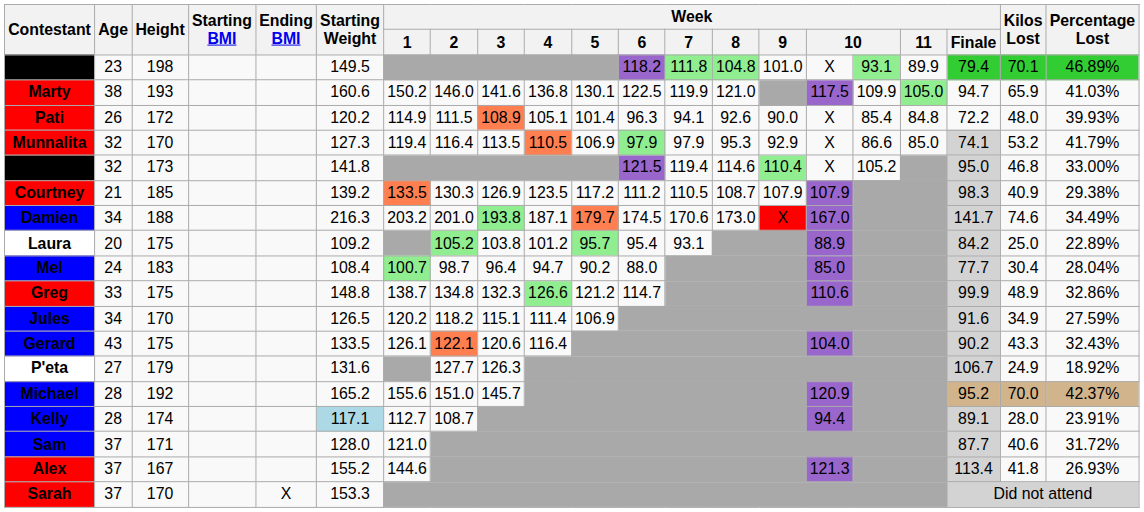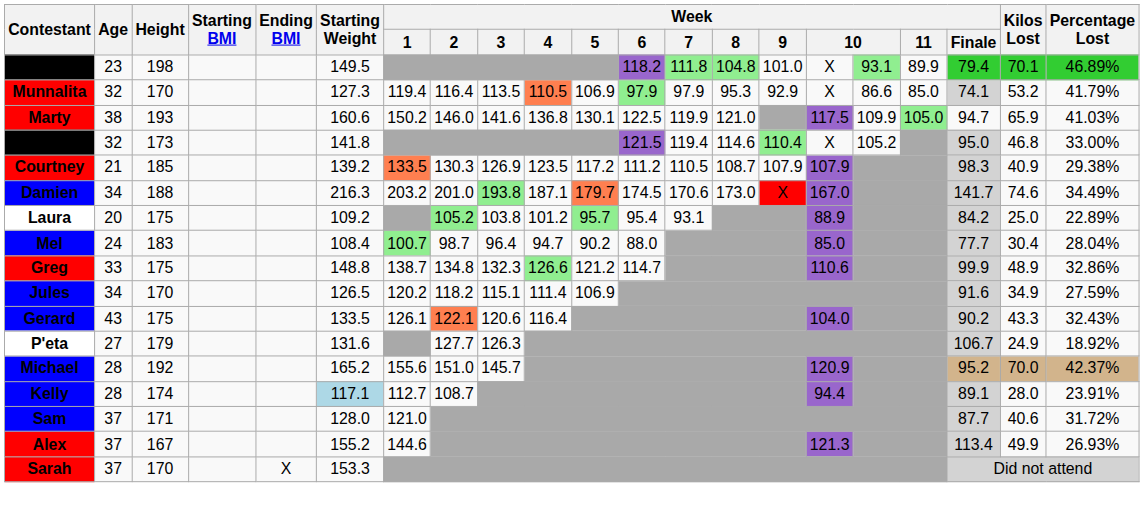 <table class="wikitable" style="text-align:center" align="center">
 <tr>
 <th rowspan=2>Contestant</th>
 <th rowspan="2">Age</th>
 <th rowspan="2">Height</th>
 <th rowspan="2">Starting<br><a href='#'>BMI</a></th>
 <th rowspan="2">Ending<br><a href='#'>BMI</a></th>
 <th rowspan=2>Starting<br>Weight</th>
 <th colspan=13>Week</th>
 <th rowspan=2>Kilos<br>Lost</th>
 <th rowspan=2>Percentage<br>Lost</th>
 </tr>
 <tr>
 <th>1</th>
 <th>2</th>
 <th>3</th>
 <th>4</th>
 <th>5</th>
 <th>6</th>
 <th>7</th>
 <th>8</th>
 <th>9</th>
 <th colspan="2">10</th>
 <th>11</th>
 <th>Finale</th>
 </tr>
 <tr>
 <td bgcolor="black"><span><strong>Chris</strong></span></td>
 <td>23</td>
 <td>198</td>
 <td></td>
 <td></td>
 <td>149.5</td>
 <td colspan=5 bgcolor="darkgray" align="left"></td>
 <td bgcolor="#9966CC">118.2</td>
 <td bgcolor="lightgreen">111.8</td>
 <td bgcolor="lightgreen">104.8</td>
 <td>101.0</td>
 <td>X</td>
 <td bgcolor="lightgreen">93.1</td>
 <td>89.9</td>
 <td bgcolor="limegreen">79.4</td>
 <td bgcolor="limegreen">70.1</td>
 <td bgcolor="limegreen">46.89%</td>
 </tr>
 <tr>
+<td bgcolor="red"><span><strong>Munnalita</strong></span></td>
+<td>32</td>
+<td>170</td>
+<td></td>
+<td></td>
+<td>127.3</td>
+<td>119.4</td>
+<td>116.4</td>
+<td>113.5</td>
+<td bgcolor="coral">110.5</td>
+<td>106.9</td>
+<td bgcolor="lightgreen">97.9</td>
+<td>97.9</td>
+<td>95.3</td>
+<td>92.9</td>
+<td>X</td>
+<td>86.6</td>
+<td>85.0</td>
+<td bgcolor="lightgrey">74.1</td>
+<td>53.2</td>
+<td>41.79%</td>
+</tr>
+<tr>
 <td bgcolor="red"><span><strong>Marty</strong></span></td>
 <td>38</td>
 <td>193</td>
 <td></td>
 <td></td>
 <td>160.6</td>
 <td>150.2</td>
 <td>146.0</td>
 <td>141.6</td>
 <td>136.8</td>
 <td>130.1</td>
 <td>122.5</td>
 <td>119.9</td>
 <td>121.0</td>
 <td bgcolor="darkgray"></td>
 <td bgcolor="#9966CC">117.5</td>
 <td>109.9</td>
 <td bgcolor="lightgreen">105.0</td>
 <td>94.7</td>
 <td>65.9</td>
 <td>41.03%</td>
-</tr>
-<tr>
-<td bgcolor="red"><span><strong>Pati</strong></span></td>
-<td>26</td>
-<td>172</td>
-<td></td>
-<td></td>
-<td>120.2</td>
-<td>114.9</td>
-<td>111.5</td>
-<td bgcolor="coral">108.9</td>
-<td>105.1</td>
-<td>101.4</td>
-<td>96.3</td>
-<td>94.1</td>
-<td>92.6</td>
-<td>90.0</td>
-<td>X</td>
-<td>85.4</td>
-<td>84.8</td>
-<td>72.2</td>
-<td>48.0</td>
-<td>39.93%</td>
-</tr>
-<tr>
-<td bgcolor="red"><span><strong>Munnalita</strong></span></td>
-<td>32</td>
-<td>170</td>
-<td></td>
-<td></td>
-<td>127.3</td>
-<td>119.4</td>
-<td>116.4</td>
-<td>113.5</td>
-<td bgcolor="coral">110.5</td>
-<td>106.9</td>
-<td bgcolor="lightgreen">97.9</td>
-<td>97.9</td>
-<td>95.3</td>
-<td>92.9</td>
-<td>X</td>
-<td>86.6</td>
-<td>85.0</td>
-<td bgcolor="lightgrey">74.1</td>
-<td>53.2</td>
-<td>41.79%</td>
 </tr>
 <tr>
 <td bgcolor="black"><span><strong>Kimberlie</strong></span></td>
 <td>32</td>
 <td>173</td>
 <td></td>
 <td></td>
 <td>141.8</td>
 <td colspan=5 bgcolor="darkgray" align="left"></td>
 <td bgcolor="#9966CC">121.5</td>
 <td>119.4</td>
 <td>114.6</td>
 <td bgcolor="lightgreen">110.4</td>
 <td>X</td>
 <td>105.2</td>
 <td bgcolor="darkgray"></td>
 <td bgcolor="lightgrey">95.0</td>
 <td>46.8</td>
 <td>33.00%</td>
 </tr>
 <tr>
 <td bgcolor="red"><span><strong>Courtney</strong></span></td>
 <td>21</td>
 <td>185</td>
 <td></td>
 <td></td>
 <td>139.2</td>
 <td bgcolor="coral">133.5</td>
 <td>130.3</td>
 <td>126.9</td>
 <td>123.5</td>
 <td>117.2</td>
 <td>111.2</td>
 <td>110.5</td>
 <td>108.7</td>
 <td>107.9</td>
 <td bgcolor="#9966CC">107.9</td>
 <td colspan=2 bgcolor="darkgray"></td>
 <td bgcolor="lightgrey">98.3</td>
 <td>40.9</td>
 <td>29.38%</td>
 </tr>
 <tr>
 <td bgcolor="blue"><span><strong>Damien</strong></span></td>
 <td>34</td>
 <td>188</td>
 <td></td>
 <td></td>
 <td>216.3</td>
 <td>203.2</td>
 <td>201.0</td>
 <td bgcolor="lightgreen">193.8</td>
 <td>187.1</td>
 <td bgcolor="coral">179.7</td>
 <td>174.5</td>
 <td>170.6</td>
 <td>173.0</td>
 <td bgcolor="red">X</td>
 <td bgcolor="#9966CC">167.0</td>
 <td colspan=2 bgcolor="darkgray"></td>
 <td bgcolor="lightgrey">141.7</td>
 <td>74.6</td>
 <td>34.49%</td>
 </tr>
 <tr>
 <td bgcolor="white"><span><strong>Laura</strong></span></td>
 <td>20</td>
 <td>175</td>
 <td></td>
 <td></td>
 <td>109.2</td>
 <td bgcolor="darkgray" align="left"></td>
 <td bgcolor="lightgreen">105.2</td>
 <td>103.8</td>
 <td>101.2</td>
 <td bgcolor="lightgreen">95.7</td>
 <td>95.4</td>
 <td>93.1</td>
 <td colspan=2 bgcolor="darkgray"></td>
 <td bgcolor="#9966CC">88.9</td>
 <td colspan=2 bgcolor="darkgray"></td>
 <td bgcolor="lightgrey">84.2</td>
 <td>25.0</td>
 <td>22.89%</td>
 </tr>
 <tr>
 <td bgcolor="blue"><span><strong>Mel</strong></span></td>
 <td>24</td>
 <td>183</td>
 <td></td>
 <td></td>
 <td>108.4</td>
 <td bgcolor="lightgreen">100.7</td>
 <td>98.7</td>
 <td>96.4</td>
 <td>94.7</td>
 <td>90.2</td>
 <td>88.0</td>
 <td colspan=3 bgcolor="darkgray"></td>
 <td bgcolor="#9966CC">85.0</td>
 <td colspan=2 bgcolor="darkgray"></td>
 <td bgcolor="lightgrey">77.7</td>
 <td>30.4</td>
 <td>28.04%</td>
 </tr>
 <tr>
 <td bgcolor="red"><span><strong>Greg</strong></span></td>
 <td>33</td>
 <td>175</td>
 <td></td>
 <td></td>
 <td>148.8</td>
 <td>138.7</td>
 <td>134.8</td>
 <td>132.3</td>
 <td bgcolor="lightgreen">126.6</td>
 <td>121.2</td>
 <td>114.7</td>
 <td colspan=3 bgcolor="darkgray"></td>
 <td bgcolor="#9966CC">110.6</td>
 <td colspan=2 bgcolor="darkgray"></td>
 <td bgcolor="lightgrey">99.9</td>
 <td>48.9</td>
 <td>32.86%</td>
 </tr>
 <tr>
 <td bgcolor="blue"><span><strong>Jules</strong></span></td>
 <td>34</td>
 <td>170</td>
 <td></td>
 <td></td>
 <td>126.5</td>
 <td>120.2</td>
 <td>118.2</td>
 <td>115.1</td>
 <td>111.4</td>
 <td>106.9</td>
 <td colspan=7 bgcolor="darkgray"></td>
 <td bgcolor="lightgrey">91.6</td>
 <td>34.9</td>
 <td>27.59%</td>
 </tr>
 <tr>
 <td bgcolor="blue"><span><strong>Gerard</strong></span></td>
 <td>43</td>
 <td>175</td>
 <td></td>
 <td></td>
 <td>133.5</td>
 <td>126.1</td>
 <td bgcolor="coral">122.1</td>
 <td>120.6</td>
 <td>116.4</td>
 <td colspan=5 bgcolor="darkgray"></td>
 <td bgcolor="#9966CC">104.0</td>
 <td colspan=2 bgcolor="darkgray"></td>
 <td bgcolor="lightgrey">90.2</td>
 <td>43.3</td>
 <td>32.43%</td>
 </tr>
 <tr>
 <td bgcolor="white"><span><strong>P'eta</strong></span></td>
 <td>27</td>
 <td>179</td>
 <td></td>
 <td></td>
 <td>131.6</td>
 <td bgcolor="darkgray" align="left"></td>
 <td>127.7</td>
 <td>126.3</td>
 <td colspan=9 bgcolor="darkgray"></td>
 <td bgcolor="lightgrey">106.7</td>
 <td>24.9</td>
 <td>18.92%</td>
 </tr>
 <tr>
 <td bgcolor="blue"><span><strong>Michael</strong></span></td>
 <td>28</td>
 <td>192</td>
 <td></td>
 <td></td>
 <td>165.2</td>
 <td>155.6</td>
 <td>151.0</td>
 <td>145.7</td>
 <td colspan=6 bgcolor="darkgray"></td>
 <td bgcolor="#9966CC">120.9</td>
 <td colspan=2 bgcolor="darkgray"></td>
 <td bgcolor="tan">95.2</td>
 <td bgcolor="tan">70.0</td>
 <td bgcolor="tan">42.37%</td>
 </tr>
 <tr>
 <td bgcolor="blue"><span><strong>Kelly</strong></span></td>
 <td>28</td>
 <td>174</td>
 <td></td>
 <td></td>
 <td style="background: lightblue;">117.1</td>
 <td>112.7</td>
 <td>108.7</td>
 <td colspan=7 bgcolor="darkgray"></td>
 <td bgcolor="#9966CC">94.4</td>
 <td colspan=2 bgcolor="darkgray"></td>
 <td bgcolor="lightgrey">89.1</td>
 <td>28.0</td>
 <td>23.91%</td>
 </tr>
 <tr>
 <td bgcolor="blue"><span><strong>Sam</strong></span></td>
 <td>37</td>
 <td>171</td>
 <td></td>
 <td></td>
 <td>128.0</td>
 <td>121.0</td>
 <td colspan=11 bgcolor="darkgray"></td>
 <td bgcolor="lightgrey">87.7</td>
 <td>40.6</td>
 <td>31.72%</td>
 </tr>
 <tr>
 <td bgcolor="red"><span><strong>Alex</strong></span></td>
 <td>37</td>
 <td>167</td>
 <td></td>
 <td></td>
 <td>155.2</td>
 <td>144.6</td>
 <td colspan=8 bgcolor="darkgray"></td>
 <td bgcolor="#9966CC">121.3</td>
 <td colspan=2 bgcolor="darkgray"></td>
 <td bgcolor="lightgrey">113.4</td>
-<td>41.8</td>
+<td>49.9</td>
 <td>26.93%</td>
 </tr>
 <tr>
 <td bgcolor="red"><span><strong>Sarah</strong></span></td>
 <td>37</td>
 <td>170</td>
 <td></td>
 <td>X</td>
 <td>153.3</td>
 <td colspan=12 bgcolor="darkgray"></td>
 <td colspan=3 bgcolor="lightgrey">Did not attend</td>
 </tr>
 </table>
